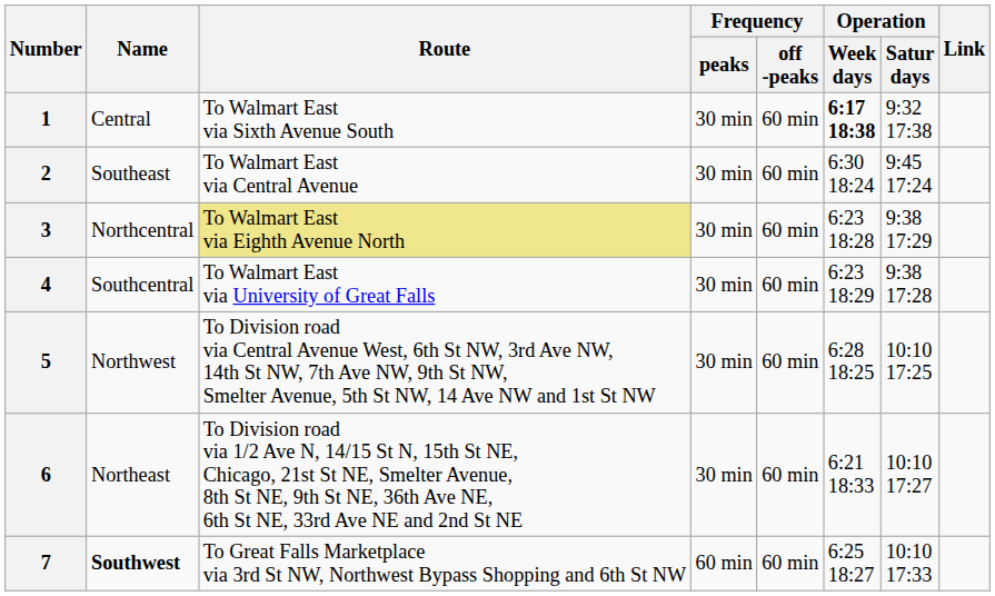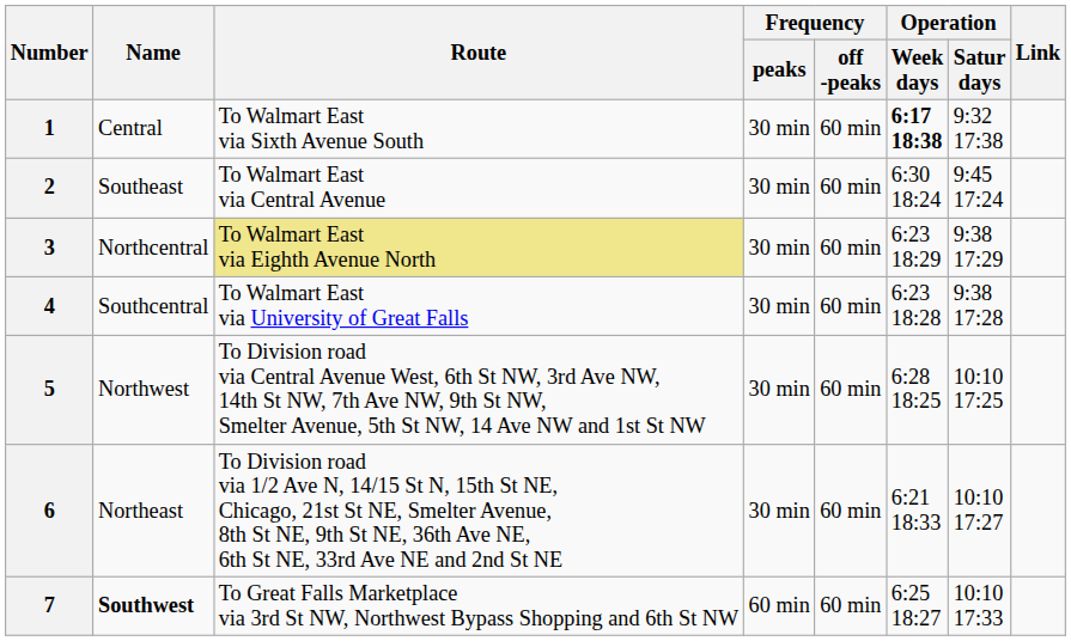 <table class="wikitable">
 <tr>
 <th rowspan=2>Number</th>
 <th rowspan=2>Name</th>
 <th rowspan=2>Route</th>
 <th colspan=2>Frequency</th>
 <th colspan=2>Operation</th>
 <th rowspan=2>Link</th>
 </tr>
 <tr>
 <th>peaks</th>
 <th>off<br>-peaks</th>
 <th>Week<br>days</th>
 <th>Satur<br>days</th>
 </tr>
 <tr>
 <th>1</th>
 <td>Central</td>
 <td>To Walmart East<br>via Sixth Avenue South</td>
 <td>30 min</td>
 <td>60 min</td>
 <td><strong>6:17<br>18:38</strong></td>
 <td>9:32<br>17:38</td>
 <td></td>
 </tr>
 <tr>
 <th>2</th>
 <td>Southeast</td>
 <td>To Walmart East<br>via Central Avenue</td>
 <td>30 min</td>
 <td>60 min</td>
 <td>6:30<br>18:24</td>
 <td>9:45<br>17:24</td>
 <td></td>
 </tr>
 <tr>
 <th>3</th>
 <td>Northcentral</td>
 <td style="background: khaki;">To Walmart East<br>via Eighth Avenue North</td>
 <td>30 min</td>
 <td>60 min</td>
-<td>6:23<br>18:28</td>
+<td>6:23<br>18:29</td>
 <td>9:38<br>17:29</td>
 <td></td>
 </tr>
 <tr>
 <th>4</th>
 <td>Southcentral</td>
 <td>To Walmart East<br>via <a href='#'>University of Great Falls</a></td>
 <td>30 min</td>
 <td>60 min</td>
-<td>6:23<br>18:29</td>
+<td>6:23<br>18:28</td>
 <td>9:38<br>17:28</td>
 <td> </td>
 </tr>
 <tr>
 <th>5</th>
 <td>Northwest</td>
 <td>To Division road<br>via Central Avenue West, 6th St NW, 3rd Ave NW,<br>14th St NW, 7th Ave NW, 9th St NW,<br>Smelter Avenue, 5th St NW, 14 Ave NW and 1st St NW</td>
 <td>30 min</td>
 <td>60 min</td>
 <td>6:28<br>18:25</td>
 <td>10:10<br>17:25</td>
 <td></td>
 </tr>
 <tr>
 <th>6</th>
 <td>Northeast</td>
 <td>To Division road<br>via 1/2 Ave N, 14/15 St N, 15th St NE,<br>Chicago, 21st St NE, Smelter Avenue,<br>8th St NE, 9th St NE, 36th Ave NE,<br>6th St NE, 33rd Ave NE and 2nd St NE</td>
 <td>30 min</td>
 <td>60 min</td>
 <td>6:21<br>18:33</td>
 <td>10:10<br>17:27</td>
 <td></td>
 </tr>
 <tr>
 <th>7</th>
 <td><strong>Southwest</strong></td>
 <td>To Great Falls Marketplace<br>via 3rd St NW, Northwest Bypass Shopping and 6th St NW</td>
 <td>60 min</td>
 <td>60 min</td>
 <td>6:25<br>18:27</td>
 <td>10:10<br>17:33</td>
 <td></td>
 </tr>
 </table>
